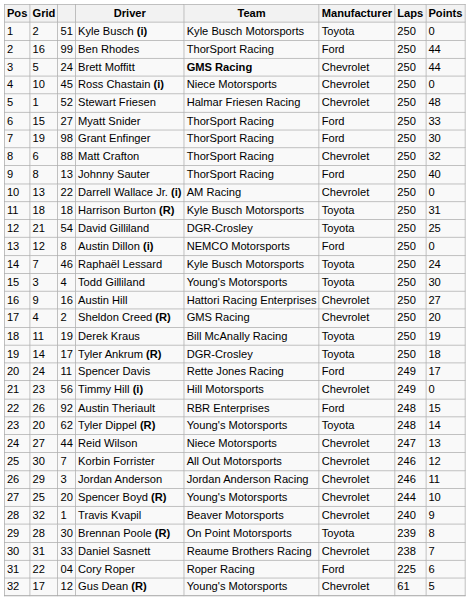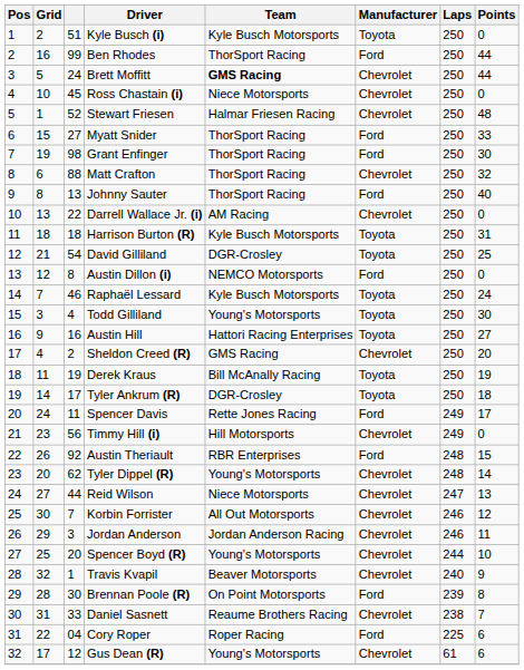 <table class="wikitable" style="font-size:98%">
 <tr>
 <th>Pos</th>
 <th>Grid</th>
 <th></th>
 <th>Driver</th>
 <th>Team</th>
 <th>Manufacturer</th>
 <th>Laps</th>
 <th>Points</th>
 </tr>
 <tr>
 <td>1</td>
 <td>2</td>
 <td>51</td>
 <td>Kyle Busch <strong>(i)</strong></td>
 <td>Kyle Busch Motorsports</td>
 <td>Toyota</td>
 <td>250</td>
 <td>0</td>
 </tr>
 <tr>
 <td>2</td>
 <td>16</td>
 <td>99</td>
 <td>Ben Rhodes</td>
 <td>ThorSport Racing</td>
 <td>Ford</td>
 <td>250</td>
 <td>44</td>
 </tr>
 <tr>
 <td>3</td>
 <td>5</td>
 <td>24</td>
 <td>Brett Moffitt</td>
 <td><strong>GMS Racing</strong></td>
 <td>Chevrolet</td>
 <td>250</td>
 <td>44</td>
 </tr>
 <tr>
 <td>4</td>
 <td>10</td>
 <td>45</td>
 <td>Ross Chastain <strong>(i)</strong></td>
 <td>Niece Motorsports</td>
 <td>Chevrolet</td>
 <td>250</td>
 <td>0</td>
 </tr>
 <tr>
 <td>5</td>
 <td>1</td>
 <td>52</td>
 <td>Stewart Friesen</td>
 <td>Halmar Friesen Racing</td>
 <td>Chevrolet</td>
 <td>250</td>
 <td>48</td>
 </tr>
 <tr>
 <td>6</td>
 <td>15</td>
 <td>27</td>
 <td>Myatt Snider</td>
 <td>ThorSport Racing</td>
 <td>Ford</td>
 <td>250</td>
 <td>33</td>
 </tr>
 <tr>
 <td>7</td>
 <td>19</td>
 <td>98</td>
 <td>Grant Enfinger</td>
 <td>ThorSport Racing</td>
 <td>Ford</td>
 <td>250</td>
 <td>30</td>
 </tr>
 <tr>
 <td>8</td>
 <td>6</td>
 <td>88</td>
 <td>Matt Crafton</td>
 <td>ThorSport Racing</td>
 <td>Chevrolet</td>
 <td>250</td>
 <td>32</td>
 </tr>
 <tr>
 <td>9</td>
 <td>8</td>
 <td>13</td>
 <td>Johnny Sauter</td>
 <td>ThorSport Racing</td>
 <td>Ford</td>
 <td>250</td>
 <td>40</td>
 </tr>
 <tr>
 <td>10</td>
 <td>13</td>
 <td>22</td>
 <td>Darrell Wallace Jr. <strong>(i)</strong></td>
 <td>AM Racing</td>
 <td>Chevrolet</td>
 <td>250</td>
 <td>0</td>
 </tr>
 <tr>
 <td>11</td>
 <td>18</td>
 <td>18</td>
 <td>Harrison Burton <strong>(R)</strong></td>
 <td>Kyle Busch Motorsports</td>
 <td>Toyota</td>
 <td>250</td>
 <td>31</td>
 </tr>
 <tr>
 <td>12</td>
 <td>21</td>
 <td>54</td>
 <td>David Gilliland</td>
 <td>DGR-Crosley</td>
 <td>Toyota</td>
 <td>250</td>
 <td>25</td>
 </tr>
 <tr>
 <td>13</td>
 <td>12</td>
 <td>8</td>
 <td>Austin Dillon <strong>(i)</strong></td>
 <td>NEMCO Motorsports</td>
 <td>Ford</td>
 <td>250</td>
 <td>0</td>
 </tr>
 <tr>
 <td>14</td>
 <td>7</td>
 <td>46</td>
 <td>Raphaël Lessard</td>
 <td>Kyle Busch Motorsports</td>
 <td>Toyota</td>
 <td>250</td>
 <td>24</td>
 </tr>
 <tr>
 <td>15</td>
 <td>3</td>
 <td>4</td>
 <td>Todd Gilliland</td>
 <td>Young's Motorsports</td>
 <td>Toyota</td>
 <td>250</td>
 <td>30</td>
 </tr>
 <tr>
 <td>16</td>
 <td>9</td>
 <td>16</td>
 <td>Austin Hill</td>
 <td>Hattori Racing Enterprises</td>
-<td>Chevrolet</td>
+<td>Toyota</td>
 <td>250</td>
 <td>27</td>
 </tr>
 <tr>
 <td>17</td>
 <td>4</td>
 <td>2</td>
 <td>Sheldon Creed <strong>(R)</strong></td>
 <td>GMS Racing</td>
 <td>Chevrolet</td>
 <td>250</td>
 <td>20</td>
 </tr>
 <tr>
 <td>18</td>
 <td>11</td>
 <td>19</td>
 <td>Derek Kraus</td>
 <td>Bill McAnally Racing</td>
 <td>Toyota</td>
 <td>250</td>
 <td>19</td>
 </tr>
 <tr>
 <td>19</td>
 <td>14</td>
 <td>17</td>
 <td>Tyler Ankrum <strong>(R)</strong></td>
 <td>DGR-Crosley</td>
 <td>Toyota</td>
 <td>250</td>
 <td>18</td>
 </tr>
 <tr>
 <td>20</td>
 <td>24</td>
 <td>11</td>
 <td>Spencer Davis</td>
 <td>Rette Jones Racing</td>
 <td>Ford</td>
 <td>249</td>
 <td>17</td>
 </tr>
 <tr>
 <td>21</td>
 <td>23</td>
 <td>56</td>
 <td>Timmy Hill <strong>(i)</strong></td>
 <td>Hill Motorsports</td>
 <td>Chevrolet</td>
 <td>249</td>
 <td>0</td>
 </tr>
 <tr>
 <td>22</td>
 <td>26</td>
 <td>92</td>
 <td>Austin Theriault</td>
 <td>RBR Enterprises</td>
 <td>Ford</td>
 <td>248</td>
 <td>15</td>
 </tr>
 <tr>
 <td>23</td>
 <td>20</td>
 <td>62</td>
 <td>Tyler Dippel <strong>(R)</strong></td>
 <td>Young's Motorsports</td>
-<td>Toyota</td>
+<td>Chevrolet</td>
 <td>248</td>
 <td>14</td>
 </tr>
 <tr>
 <td>24</td>
 <td>27</td>
 <td>44</td>
 <td>Reid Wilson</td>
 <td>Niece Motorsports</td>
 <td>Chevrolet</td>
 <td>247</td>
 <td>13</td>
 </tr>
 <tr>
 <td>25</td>
 <td>30</td>
 <td>7</td>
 <td>Korbin Forrister</td>
 <td>All Out Motorsports</td>
 <td>Chevrolet</td>
 <td>246</td>
 <td>12</td>
 </tr>
 <tr>
 <td>26</td>
 <td>29</td>
 <td>3</td>
 <td>Jordan Anderson</td>
 <td>Jordan Anderson Racing</td>
 <td>Chevrolet</td>
 <td>246</td>
 <td>11</td>
 </tr>
 <tr>
 <td>27</td>
 <td>25</td>
 <td>20</td>
 <td>Spencer Boyd <strong>(R)</strong></td>
 <td>Young's Motorsports</td>
 <td>Chevrolet</td>
 <td>244</td>
 <td>10</td>
 </tr>
 <tr>
 <td>28</td>
 <td>32</td>
 <td>1</td>
 <td>Travis Kvapil</td>
 <td>Beaver Motorsports</td>
 <td>Chevrolet</td>
 <td>240</td>
 <td>9</td>
 </tr>
 <tr>
 <td>29</td>
 <td>28</td>
 <td>30</td>
 <td>Brennan Poole <strong>(R)</strong></td>
 <td>On Point Motorsports</td>
-<td>Toyota</td>
+<td>Ford</td>
 <td>239</td>
 <td>8</td>
 </tr>
 <tr>
 <td>30</td>
 <td>31</td>
 <td>33</td>
 <td>Daniel Sasnett</td>
 <td>Reaume Brothers Racing</td>
 <td>Chevrolet</td>
 <td>238</td>
 <td>7</td>
 </tr>
 <tr>
 <td>31</td>
 <td>22</td>
 <td>04</td>
 <td>Cory Roper</td>
 <td>Roper Racing</td>
 <td>Ford</td>
 <td>225</td>
 <td>6</td>
 </tr>
 <tr>
 <td>32</td>
 <td>17</td>
 <td>12</td>
 <td>Gus Dean <strong>(R)</strong></td>
 <td>Young's Motorsports</td>
 <td>Chevrolet</td>
 <td>61</td>
-<td>5</td>
+<td>6</td>
 </tr>
 <tr>
 </tr>
 </table>
